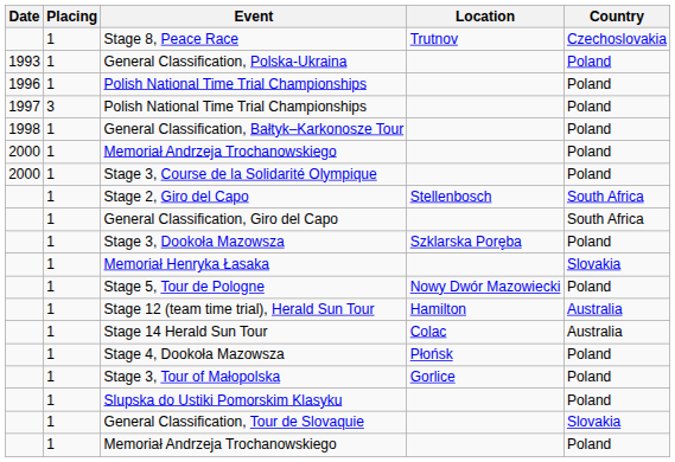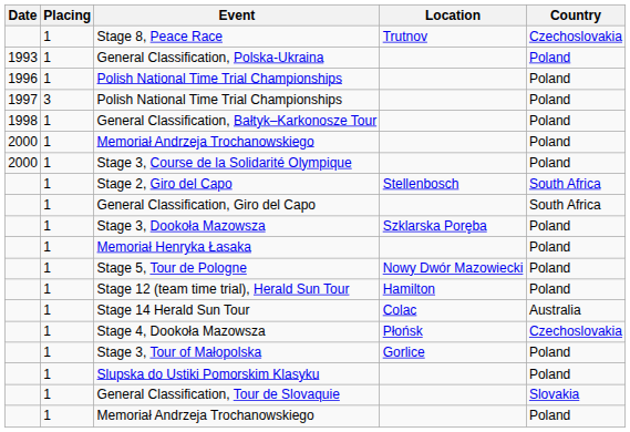 <table class="wikitable sortable">
 <tr>
 <th>Date</th>
 <th>Placing</th>
 <th>Event</th>
 <th>Location</th>
 <th>Country</th>
 </tr>
 <tr>
 <td></td>
 <td>1</td>
 <td>Stage 8, <a href='#'>Peace Race</a></td>
 <td><a href='#'>Trutnov</a></td>
 <td><a href='#'>Czechoslovakia</a></td>
 </tr>
 <tr>
 <td>1993</td>
 <td>1</td>
 <td>General Classification, <a href='#'>Polska-Ukraina</a></td>
 <td></td>
 <td><a href='#'>Poland</a></td>
 </tr>
 <tr>
 <td>1996</td>
 <td>1</td>
 <td><a href='#'>Polish National Time Trial Championships</a></td>
 <td></td>
 <td>Poland</td>
 </tr>
 <tr>
 <td>1997</td>
 <td>3</td>
 <td>Polish National Time Trial Championships</td>
 <td></td>
 <td>Poland</td>
 </tr>
 <tr>
 <td>1998</td>
 <td>1</td>
 <td>General Classification, <a href='#'>Bałtyk–Karkonosze Tour</a></td>
 <td></td>
 <td>Poland</td>
 </tr>
 <tr>
 <td>2000</td>
 <td>1</td>
 <td><a href='#'>Memoriał Andrzeja Trochanowskiego</a></td>
 <td></td>
 <td>Poland</td>
 </tr>
 <tr>
 <td>2000</td>
 <td>1</td>
 <td>Stage 3, <a href='#'>Course de la Solidarité Olympique</a></td>
 <td></td>
 <td>Poland</td>
 </tr>
 <tr>
 <td></td>
 <td>1</td>
 <td>Stage 2, <a href='#'>Giro del Capo</a></td>
 <td><a href='#'>Stellenbosch</a></td>
 <td><a href='#'>South Africa</a></td>
 </tr>
 <tr>
 <td></td>
 <td>1</td>
 <td>General Classification, Giro del Capo</td>
 <td></td>
 <td>South Africa</td>
 </tr>
 <tr>
 <td></td>
 <td>1</td>
 <td>Stage 3, <a href='#'>Dookoła Mazowsza</a></td>
 <td><a href='#'>Szklarska Poręba</a></td>
 <td>Poland</td>
 </tr>
 <tr>
 <td></td>
 <td>1</td>
 <td><a href='#'>Memoriał Henryka Łasaka</a></td>
 <td></td>
-<td><a href='#'>Slovakia</a></td>
+<td>Poland</td>
 </tr>
 <tr>
 <td></td>
 <td>1</td>
 <td>Stage 5, <a href='#'>Tour de Pologne</a></td>
 <td><a href='#'>Nowy Dwór Mazowiecki</a></td>
 <td>Poland</td>
 </tr>
 <tr>
 <td></td>
 <td>1</td>
 <td>Stage 12 (team time trial), <a href='#'>Herald Sun Tour</a></td>
 <td><a href='#'>Hamilton</a></td>
-<td><a href='#'>Australia</a></td>
+<td>Poland</td>
 </tr>
 <tr>
 <td></td>
 <td>1</td>
 <td>Stage 14 Herald Sun Tour</td>
 <td><a href='#'>Colac</a></td>
 <td>Australia</td>
 </tr>
 <tr>
 <td></td>
 <td>1</td>
 <td>Stage 4, Dookoła Mazowsza</td>
 <td><a href='#'>Płońsk</a></td>
-<td>Poland</td>
+<td><a href='#'>Czechoslovakia</a></td>
 </tr>
 <tr>
 <td></td>
 <td>1</td>
 <td>Stage 3, <a href='#'>Tour of Małopolska</a></td>
 <td><a href='#'>Gorlice</a></td>
 <td>Poland</td>
 </tr>
 <tr>
 <td></td>
 <td>1</td>
 <td><a href='#'>Slupska do Ustiki Pomorskim Klasyku</a></td>
 <td></td>
 <td>Poland</td>
 </tr>
 <tr>
 <td></td>
 <td>1</td>
 <td>General Classification, <a href='#'>Tour de Slovaquie</a></td>
 <td></td>
 <td><a href='#'>Slovakia</a></td>
 </tr>
 <tr>
 <td></td>
 <td>1</td>
 <td>Memoriał Andrzeja Trochanowskiego</td>
 <td></td>
 <td>Poland</td>
 </tr>
 </table>
